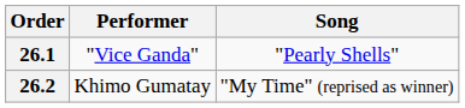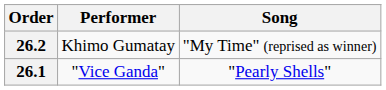 <table class="wikitable" style="text-align:center;">
 <tr>
 <th>Order</th>
 <th>Performer</th>
 <th>Song</th>
 </tr>
 <tr>
+<th>26.2</th>
+<td>Khimo Gumatay</td>
+<td>"My Time" <small>(reprised as winner)</small></td>
+</tr>
+<tr>
 <th>26.1</th>
 <td>"<a href='#'>Vice Ganda</a>"</td>
 <td>"<a href='#'>Pearly Shells</a>"</td>
 </tr>
-<tr>
-<th>26.2</th>
-<td>Khimo Gumatay</td>
-<td>"My Time" <small>(reprised as winner)</small></td>
-</tr>
 </table>
